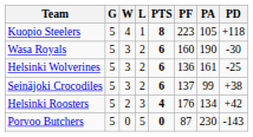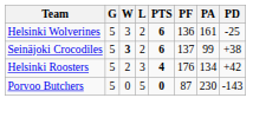 <table class="wikitable" border="1">
 <tr style="background:#efefef;">
 <th>Team</th>
 <th>G</th>
 <th>W</th>
 <th>L</th>
 <th>PTS</th>
 <th>PF</th>
 <th>PA</th>
 <th>PD</th>
-</tr>
-<tr style="text-align:center;">
-<td align="left"><a href='#'>Kuopio Steelers</a></td>
-<td>5</td>
-<td>4</td>
-<td>1</td>
-<td><strong>8</strong></td>
-<td>223</td>
-<td>105</td>
-<td>+118</td>
-</tr>
-<tr style="text-align:center;">
-<td align="left"><a href='#'>Wasa Royals</a></td>
-<td>5</td>
-<td>3</td>
-<td>2</td>
-<td><strong>6</strong></td>
-<td>160</td>
-<td>190</td>
-<td>-30</td>
 </tr>
 <tr style="text-align:center;">
 <td align="left"><a href='#'>Helsinki Wolverines</a></td>
 <td>5</td>
 <td>3</td>
 <td>2</td>
 <td><strong>6</strong></td>
 <td>136</td>
 <td>161</td>
 <td>-25</td>
 </tr>
 <tr style="text-align:center;">
 <td align="left"><a href='#'>Seinäjoki Crocodiles</a></td>
 <td>5</td>
-<td>3</td>
+<td><strong>3</strong></td>
 <td>2</td>
 <td><strong>6</strong></td>
 <td>137</td>
 <td>99</td>
 <td>+38</td>
 </tr>
 <tr style="text-align:center;">
 <td align="left"><a href='#'>Helsinki Roosters</a></td>
 <td>5</td>
 <td>2</td>
 <td>3</td>
 <td><strong>4</strong></td>
 <td>176</td>
 <td>134</td>
 <td>+42</td>
 </tr>
 <tr style="text-align:center;">
 <td align="left"><a href='#'>Porvoo Butchers</a></td>
 <td>5</td>
 <td>0</td>
 <td>5</td>
 <td><strong>0</strong></td>
 <td>87</td>
 <td>230</td>
 <td>-143</td>
 </tr>
 </table>
